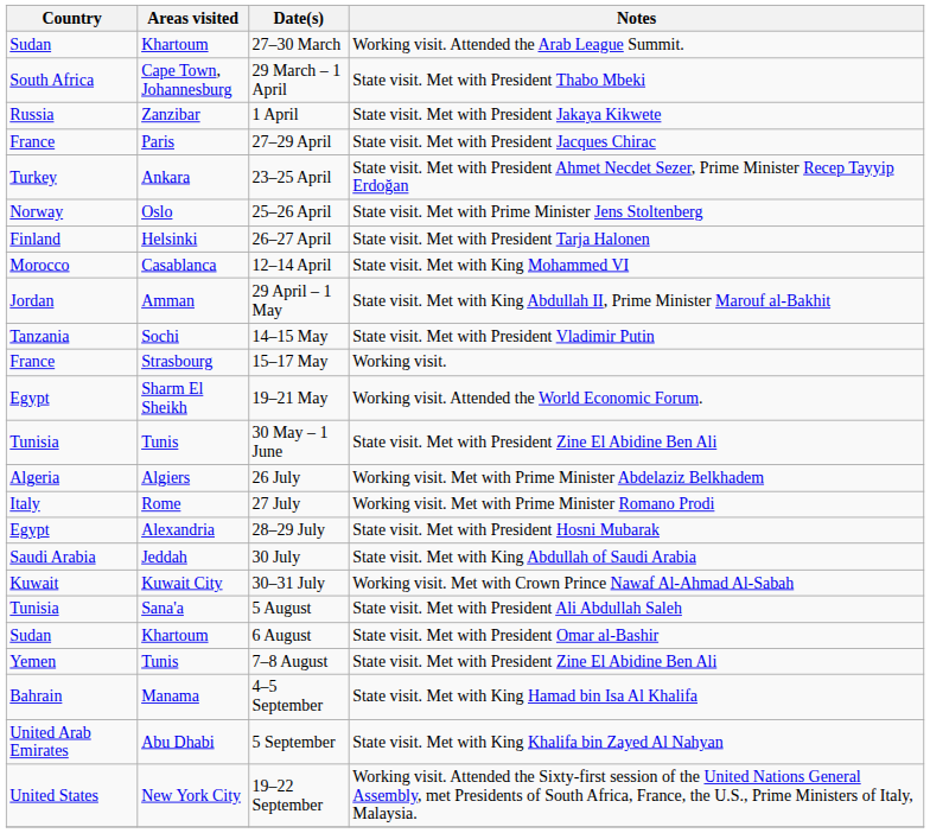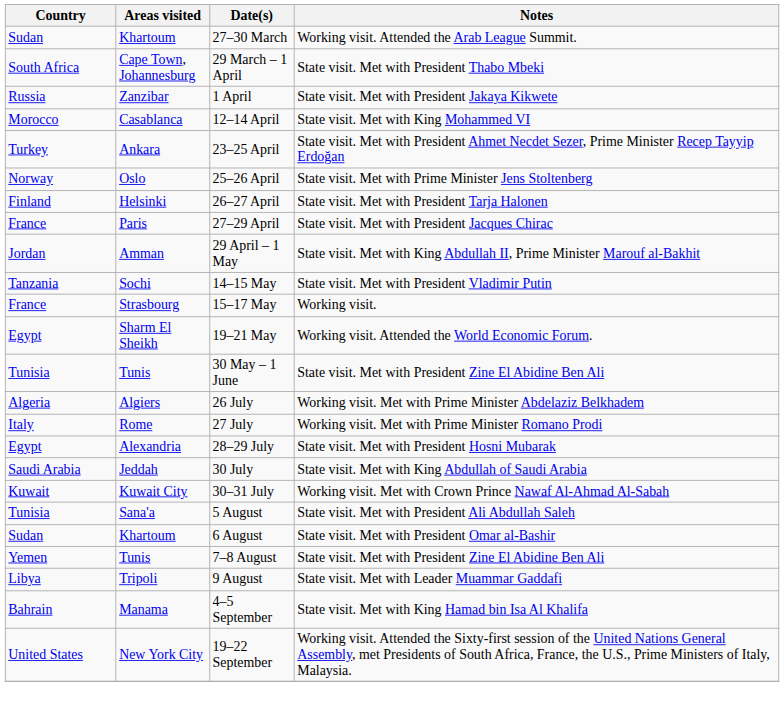 <table class="wikitable" style="margin: 1em auto 1em auto">
 <tr>
 <th width="120">Country</th>
 <th width="100">Areas visited</th>
 <th width="90">Date(s)</th>
 <th width="550">Notes</th>
 </tr>
 <tr>
 <td> <a href='#'>Sudan</a></td>
 <td><a href='#'>Khartoum</a></td>
 <td>27–30 March</td>
 <td>Working visit. Attended the <a href='#'>Arab League</a> Summit.</td>
 </tr>
 <tr>
 <td> <a href='#'>South Africa</a></td>
 <td><a href='#'>Cape Town</a>, <a href='#'>Johannesburg</a></td>
 <td>29 March – 1 April</td>
 <td>State visit. Met with President <a href='#'>Thabo Mbeki</a></td>
 </tr>
 <tr>
 <td> <a href='#'>Russia</a></td>
 <td><a href='#'>Zanzibar</a></td>
 <td>1 April</td>
 <td>State visit. Met with President <a href='#'>Jakaya Kikwete</a></td>
 </tr>
 <tr>
-<td> <a href='#'>France</a></td>
-<td><a href='#'>Paris</a></td>
-<td>27–29 April</td>
-<td>State visit. Met with President <a href='#'>Jacques Chirac</a></td>
+<td> <a href='#'>Morocco</a></td>
+<td><a href='#'>Casablanca</a></td>
+<td>12–14 April</td>
+<td>State visit. Met with King <a href='#'>Mohammed VI</a></td>
 </tr>
 <tr>
 <td> <a href='#'>Turkey</a></td>
 <td><a href='#'>Ankara</a></td>
 <td>23–25 April</td>
 <td>State visit. Met with President <a href='#'>Ahmet Necdet Sezer</a>, Prime Minister <a href='#'>Recep Tayyip Erdoğan</a></td>
 </tr>
 <tr>
 <td> <a href='#'>Norway</a></td>
 <td><a href='#'>Oslo</a></td>
 <td>25–26 April</td>
 <td>State visit. Met with Prime Minister <a href='#'>Jens Stoltenberg</a></td>
 </tr>
 <tr>
 <td> <a href='#'>Finland</a></td>
 <td><a href='#'>Helsinki</a></td>
 <td>26–27 April</td>
 <td>State visit. Met with President <a href='#'>Tarja Halonen</a></td>
 </tr>
 <tr>
-<td> <a href='#'>Morocco</a></td>
-<td><a href='#'>Casablanca</a></td>
-<td>12–14 April</td>
-<td>State visit. Met with King <a href='#'>Mohammed VI</a></td>
+<td> <a href='#'>France</a></td>
+<td><a href='#'>Paris</a></td>
+<td>27–29 April</td>
+<td>State visit. Met with President <a href='#'>Jacques Chirac</a></td>
 </tr>
 <tr>
 <td> <a href='#'>Jordan</a></td>
 <td><a href='#'>Amman</a></td>
 <td>29 April – 1 May</td>
 <td>State visit. Met with King <a href='#'>Abdullah II</a>, Prime Minister <a href='#'>Marouf al-Bakhit</a></td>
 </tr>
 <tr>
 <td> <a href='#'>Tanzania</a></td>
 <td><a href='#'>Sochi</a></td>
 <td>14–15 May</td>
 <td>State visit. Met with President <a href='#'>Vladimir Putin</a></td>
 </tr>
 <tr>
 <td> <a href='#'>France</a></td>
 <td><a href='#'>Strasbourg</a></td>
 <td>15–17 May</td>
 <td>Working visit.</td>
 </tr>
 <tr>
 <td> <a href='#'>Egypt</a></td>
 <td><a href='#'>Sharm El Sheikh</a></td>
 <td>19–21 May</td>
 <td>Working visit. Attended the <a href='#'>World Economic Forum</a>.</td>
 </tr>
 <tr>
 <td> <a href='#'>Tunisia</a></td>
 <td><a href='#'>Tunis</a></td>
 <td>30 May – 1 June</td>
 <td>State visit. Met with President <a href='#'>Zine El Abidine Ben Ali</a></td>
 </tr>
 <tr>
 <td> <a href='#'>Algeria</a></td>
 <td><a href='#'>Algiers</a></td>
 <td>26 July</td>
 <td>Working visit. Met with Prime Minister <a href='#'>Abdelaziz Belkhadem</a></td>
 </tr>
 <tr>
 <td> <a href='#'>Italy</a></td>
 <td><a href='#'>Rome</a></td>
 <td>27 July</td>
 <td>Working visit. Met with Prime Minister <a href='#'>Romano Prodi</a></td>
 </tr>
 <tr>
 <td> <a href='#'>Egypt</a></td>
 <td><a href='#'>Alexandria</a></td>
 <td>28–29 July</td>
 <td>State visit. Met with President <a href='#'>Hosni Mubarak</a></td>
 </tr>
 <tr>
 <td> <a href='#'>Saudi Arabia</a></td>
 <td><a href='#'>Jeddah</a></td>
 <td>30 July</td>
 <td>State visit. Met with King <a href='#'>Abdullah of Saudi Arabia</a></td>
 </tr>
 <tr>
 <td> <a href='#'>Kuwait</a></td>
 <td><a href='#'>Kuwait City</a></td>
 <td>30–31 July</td>
 <td>Working visit. Met with Crown Prince <a href='#'>Nawaf Al-Ahmad Al-Sabah</a></td>
 </tr>
 <tr>
 <td> <a href='#'>Tunisia</a></td>
 <td><a href='#'>Sana'a</a></td>
 <td>5 August</td>
 <td>State visit. Met with President <a href='#'>Ali Abdullah Saleh</a></td>
 </tr>
 <tr>
 <td> <a href='#'>Sudan</a></td>
 <td><a href='#'>Khartoum</a></td>
 <td>6 August</td>
 <td>State visit. Met with President <a href='#'>Omar al-Bashir</a></td>
 </tr>
 <tr>
 <td> <a href='#'>Yemen</a></td>
 <td><a href='#'>Tunis</a></td>
 <td>7–8 August</td>
 <td>State visit. Met with President <a href='#'>Zine El Abidine Ben Ali</a></td>
 </tr>
 <tr>
+<td> <a href='#'>Libya</a></td>
+<td><a href='#'>Tripoli</a></td>
+<td>9 August</td>
+<td>State visit. Met with Leader <a href='#'>Muammar Gaddafi</a></td>
+</tr>
+<tr>
 <td> <a href='#'>Bahrain</a></td>
 <td><a href='#'>Manama</a></td>
 <td>4–5 September</td>
 <td>State visit. Met with King <a href='#'>Hamad bin Isa Al Khalifa</a></td>
-</tr>
-<tr>
-<td> <a href='#'>United Arab Emirates</a></td>
-<td><a href='#'>Abu Dhabi</a></td>
-<td>5 September</td>
-<td>State visit. Met with King <a href='#'>Khalifa bin Zayed Al Nahyan</a></td>
 </tr>
 <tr>
 <td> <a href='#'>United States</a></td>
 <td><a href='#'>New York City</a></td>
 <td>19–22 September</td>
 <td>Working visit. Attended the Sixty-first session of the <a href='#'>United Nations General Assembly</a>, met Presidents of South Africa, France, the U.S., Prime Ministers of Italy, Malaysia.</td>
 </tr>
 <tr>
 </tr>
 </table>
